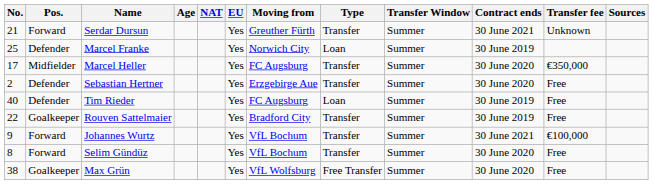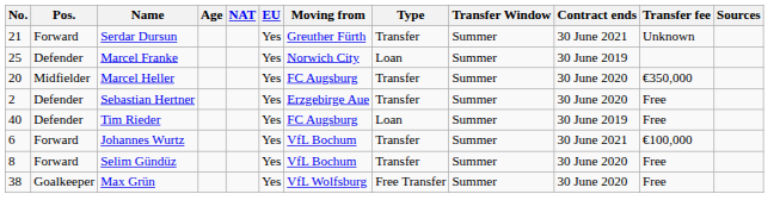 <table class="wikitable">
 <tr>
 <th>No.</th>
 <th>Pos.</th>
 <th>Name</th>
 <th>Age</th>
 <th><a href='#'>NAT</a></th>
 <th><a href='#'>EU</a></th>
 <th>Moving from</th>
 <th>Type</th>
 <th>Transfer Window</th>
 <th>Contract ends</th>
 <th>Transfer fee</th>
 <th>Sources</th>
 </tr>
 <tr>
 <td>21</td>
 <td>Forward</td>
 <td><a href='#'>Serdar Dursun</a></td>
 <td></td>
 <td></td>
 <td>Yes</td>
 <td><a href='#'>Greuther Fürth</a></td>
 <td>Transfer</td>
 <td>Summer</td>
 <td>30 June 2021</td>
 <td>Unknown</td>
 <td></td>
 </tr>
 <tr>
 <td>25</td>
 <td>Defender</td>
 <td><a href='#'>Marcel Franke</a></td>
 <td></td>
 <td></td>
 <td>Yes</td>
 <td><a href='#'>Norwich City</a></td>
 <td>Loan</td>
 <td>Summer</td>
 <td>30 June 2019</td>
 <td></td>
 <td></td>
 </tr>
 <tr>
-<td>17</td>
+<td>20</td>
 <td>Midfielder</td>
 <td><a href='#'>Marcel Heller</a></td>
 <td></td>
 <td></td>
 <td>Yes</td>
 <td><a href='#'>FC Augsburg</a></td>
 <td>Transfer</td>
 <td>Summer</td>
 <td>30 June 2020</td>
 <td>€350,000</td>
 <td></td>
 </tr>
 <tr>
 <td>2</td>
 <td>Defender</td>
 <td><a href='#'>Sebastian Hertner</a></td>
 <td></td>
 <td></td>
 <td>Yes</td>
 <td><a href='#'>Erzgebirge Aue</a></td>
 <td>Transfer</td>
 <td>Summer</td>
 <td>30 June 2020</td>
 <td>Free</td>
 <td></td>
 </tr>
 <tr>
 <td>40</td>
 <td>Defender</td>
 <td><a href='#'>Tim Rieder</a></td>
 <td></td>
 <td></td>
 <td>Yes</td>
 <td><a href='#'>FC Augsburg</a></td>
 <td>Loan</td>
 <td>Summer</td>
 <td>30 June 2019</td>
 <td>Free</td>
 <td></td>
 </tr>
 <tr>
-<td>22</td>
-<td>Goalkeeper</td>
-<td><a href='#'>Rouven Sattelmaier</a></td>
-<td></td>
-<td></td>
-<td>Yes</td>
-<td><a href='#'>Bradford City</a></td>
-<td>Transfer</td>
-<td>Summer</td>
-<td>30 June 2019</td>
-<td>Free</td>
-<td></td>
-</tr>
-<tr>
-<td>9</td>
+<td>6</td>
 <td>Forward</td>
 <td><a href='#'>Johannes Wurtz</a></td>
 <td></td>
 <td></td>
 <td>Yes</td>
 <td><a href='#'>VfL Bochum</a></td>
 <td>Transfer</td>
 <td>Summer</td>
 <td>30 June 2021</td>
 <td>€100,000</td>
 <td></td>
 </tr>
 <tr>
 <td>8</td>
 <td>Forward</td>
 <td><a href='#'>Selim Gündüz</a></td>
 <td></td>
 <td></td>
 <td>Yes</td>
 <td><a href='#'>VfL Bochum</a></td>
 <td>Transfer</td>
 <td>Summer</td>
 <td>30 June 2020</td>
 <td>Free</td>
 <td></td>
 </tr>
 <tr>
 <td>38</td>
 <td>Goalkeeper</td>
 <td><a href='#'>Max Grün</a></td>
 <td></td>
 <td></td>
 <td>Yes</td>
 <td><a href='#'>VfL Wolfsburg</a></td>
 <td>Free Transfer</td>
 <td>Summer</td>
 <td>30 June 2020</td>
 <td>Free</td>
 <td></td>
 </tr>
 </table>
